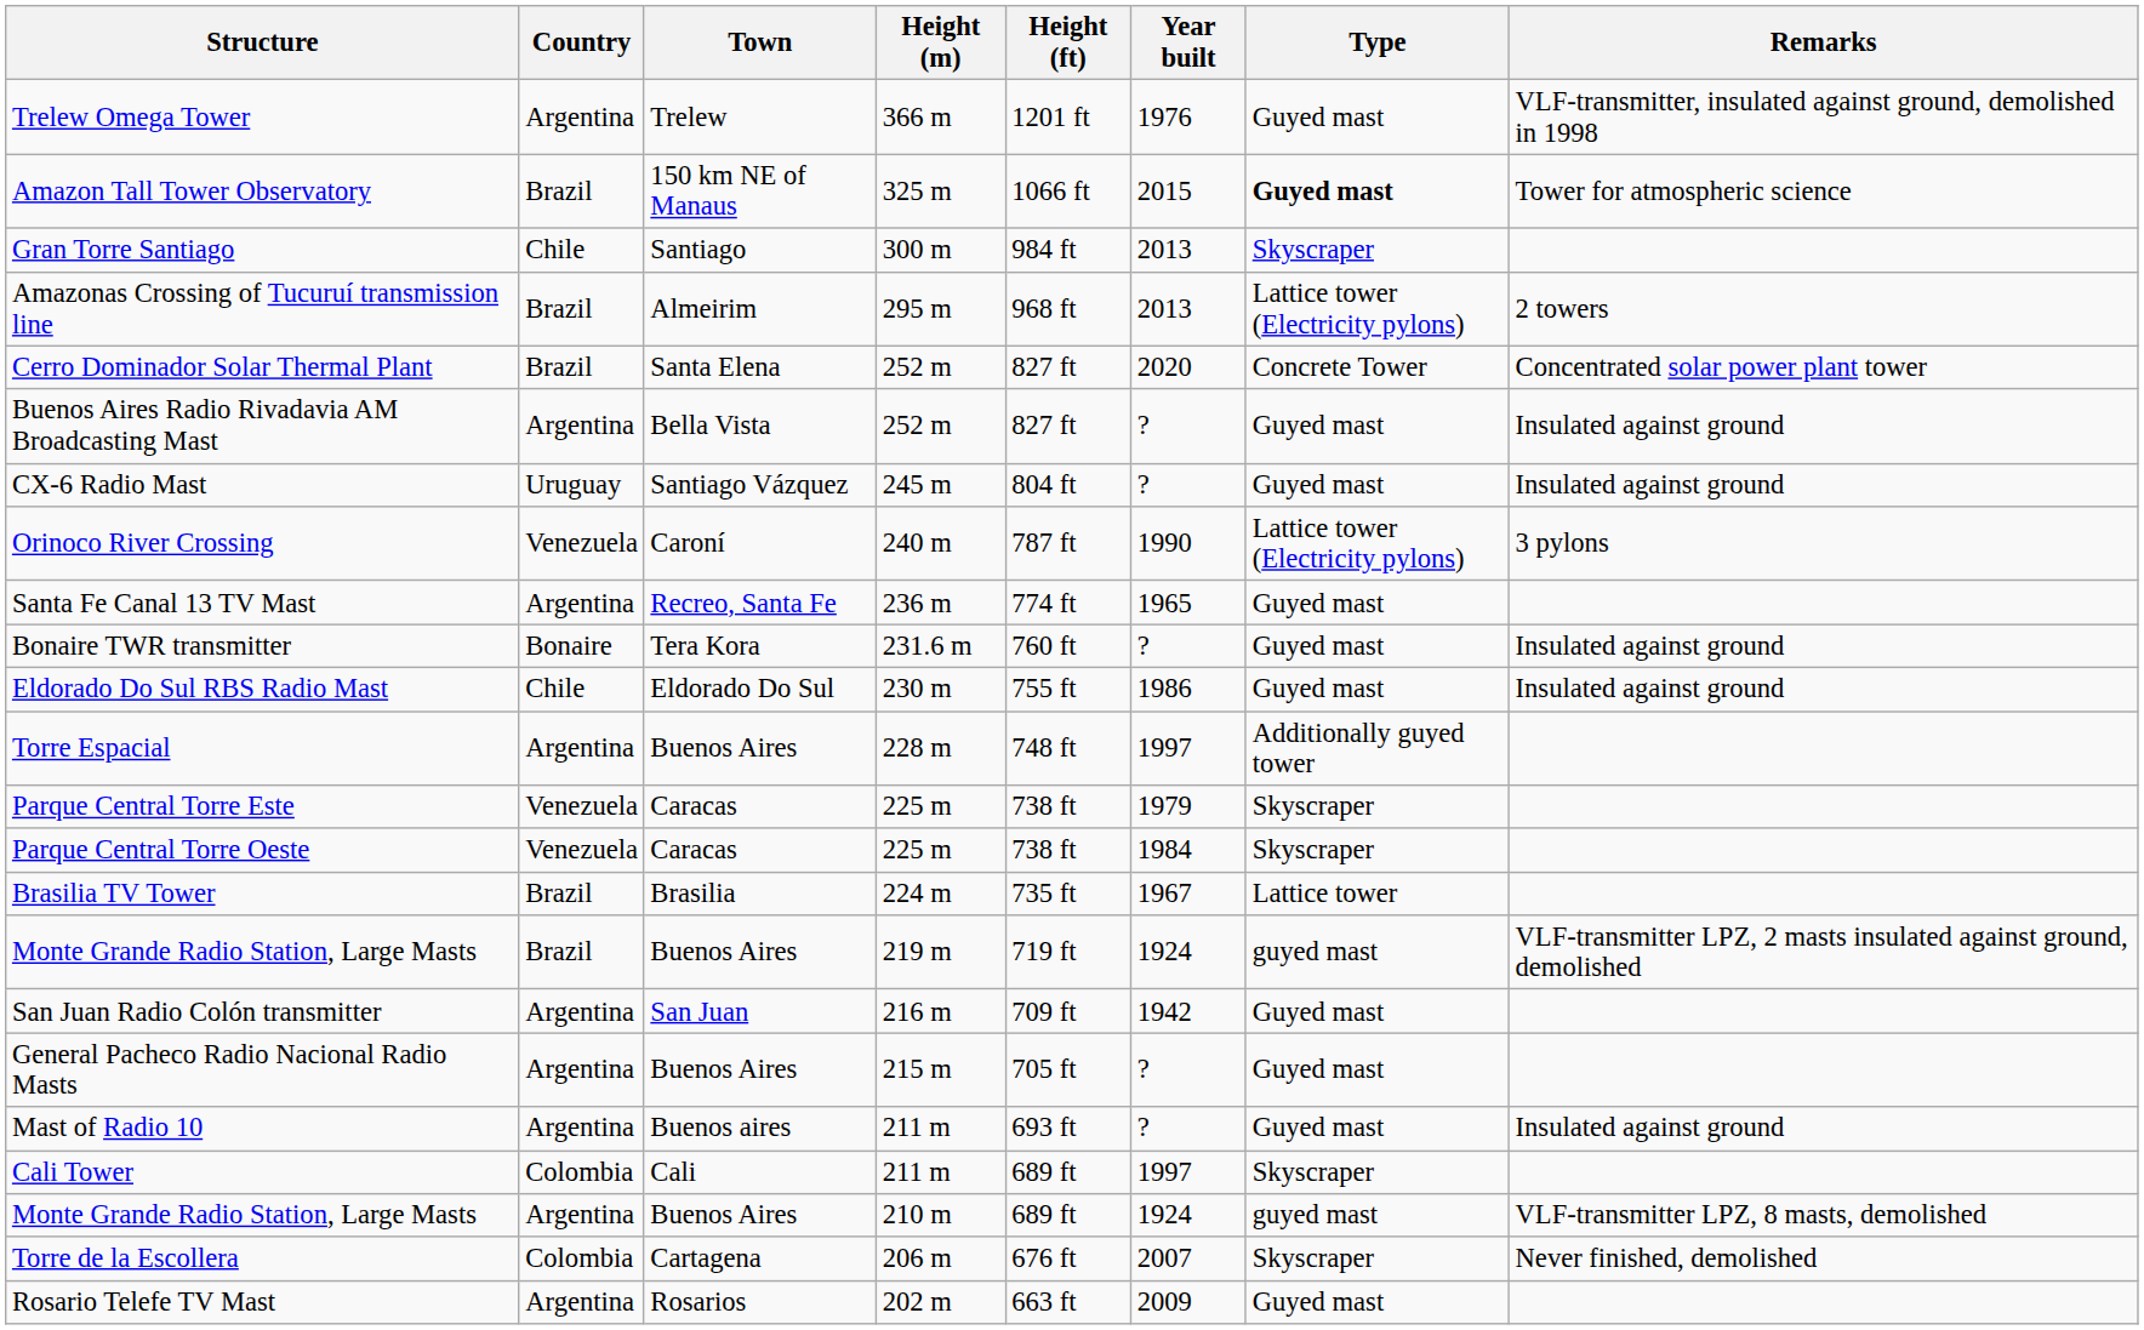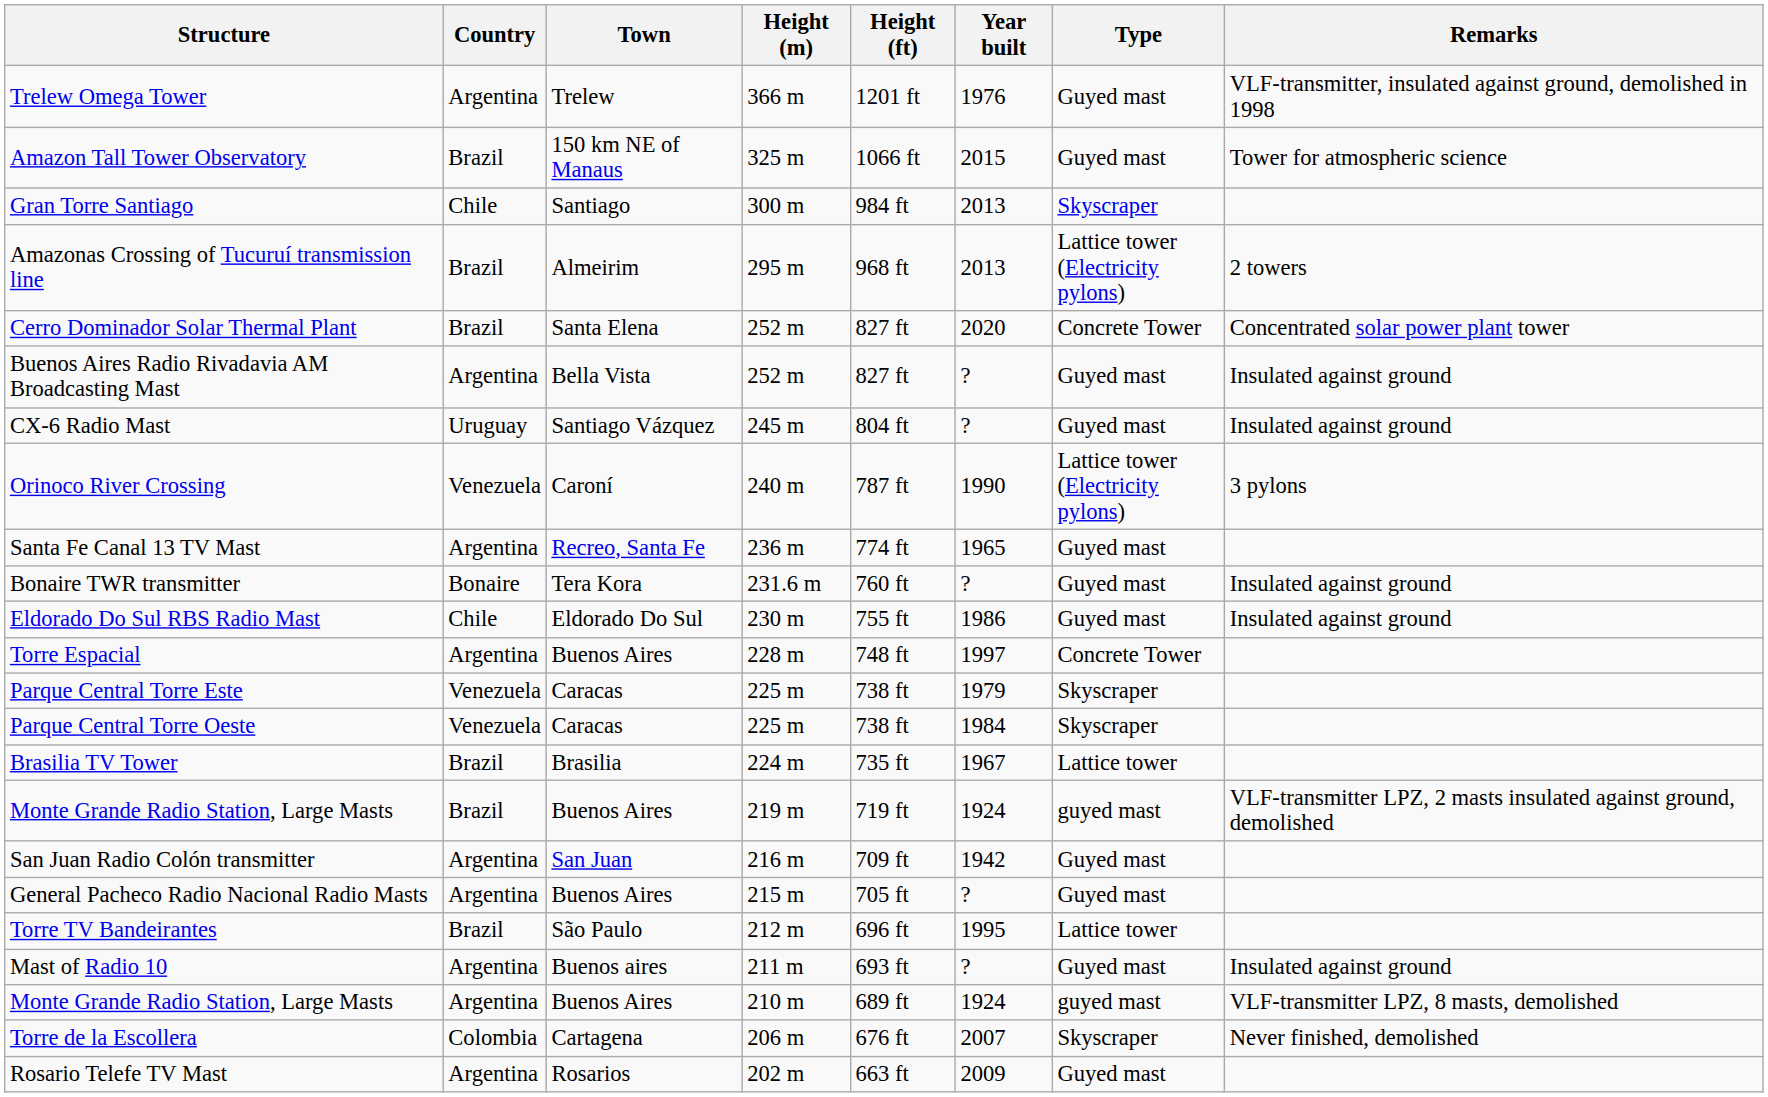 <table class="sortable wikitable">
 <tr>
 <th>Structure</th>
 <th>Country</th>
 <th>Town</th>
 <th>Height (m)</th>
 <th>Height (ft)</th>
 <th>Year built</th>
 <th>Type</th>
 <th class="unsortable">Remarks</th>
 </tr>
 <tr>
 <td><a href='#'>Trelew Omega Tower</a></td>
 <td>Argentina</td>
 <td>Trelew</td>
 <td>366 m</td>
 <td>1201 ft</td>
 <td>1976</td>
 <td>Guyed mast</td>
 <td>VLF-transmitter, insulated against ground, demolished in 1998</td>
 </tr>
 <tr>
 <td><a href='#'>Amazon Tall Tower Observatory</a></td>
 <td>Brazil</td>
 <td>150 km NE of <a href='#'>Manaus</a></td>
 <td>325 m</td>
 <td>1066 ft</td>
 <td>2015</td>
-<td><strong>Guyed mast</strong></td>
+<td>Guyed mast</td>
 <td>Tower for atmospheric science</td>
 </tr>
 <tr>
 <td><a href='#'>Gran Torre Santiago</a></td>
 <td>Chile</td>
 <td>Santiago</td>
 <td>300 m</td>
 <td>984 ft</td>
 <td>2013</td>
 <td><a href='#'>Skyscraper</a></td>
 <td></td>
 </tr>
 <tr>
 <td>Amazonas Crossing of <a href='#'>Tucuruí transmission line</a></td>
 <td>Brazil</td>
 <td>Almeirim</td>
 <td>295 m</td>
 <td>968 ft</td>
 <td>2013</td>
 <td>Lattice tower<br> (<a href='#'>Electricity pylons</a>)</td>
 <td>2 towers</td>
 </tr>
 <tr>
 <td><a href='#'>Cerro Dominador Solar Thermal Plant</a></td>
 <td>Brazil</td>
 <td>Santa Elena</td>
 <td>252 m</td>
 <td>827 ft</td>
 <td>2020</td>
 <td>Concrete Tower</td>
 <td>Concentrated <a href='#'>solar power plant</a> tower</td>
 </tr>
 <tr>
 <td>Buenos Aires Radio Rivadavia AM Broadcasting Mast</td>
 <td>Argentina</td>
 <td>Bella Vista</td>
 <td>252 m</td>
 <td>827 ft</td>
 <td>?</td>
 <td>Guyed mast</td>
 <td>Insulated against ground</td>
 </tr>
 <tr>
 <td>CX-6 Radio Mast</td>
 <td>Uruguay</td>
 <td>Santiago Vázquez</td>
 <td>245 m</td>
 <td>804 ft</td>
 <td>?</td>
 <td>Guyed mast</td>
 <td>Insulated against ground</td>
 </tr>
 <tr>
 <td><a href='#'>Orinoco River Crossing</a></td>
 <td>Venezuela</td>
 <td>Caroní</td>
 <td>240 m</td>
 <td>787 ft</td>
 <td>1990</td>
 <td>Lattice tower<br> (<a href='#'>Electricity pylons</a>)</td>
 <td>3 pylons</td>
 </tr>
 <tr>
 <td>Santa Fe Canal 13 TV Mast</td>
 <td>Argentina</td>
 <td><a href='#'>Recreo, Santa Fe</a></td>
 <td>236 m</td>
 <td>774 ft</td>
 <td>1965</td>
 <td>Guyed mast</td>
 <td></td>
 </tr>
 <tr>
 <td>Bonaire TWR transmitter</td>
 <td>Bonaire</td>
 <td>Tera Kora</td>
 <td>231.6 m</td>
 <td>760 ft</td>
 <td>?</td>
 <td>Guyed mast</td>
 <td>Insulated against ground</td>
 </tr>
 <tr>
 <td><a href='#'>Eldorado Do Sul RBS Radio Mast</a></td>
 <td>Chile</td>
 <td>Eldorado Do Sul</td>
 <td>230 m</td>
 <td>755 ft</td>
 <td>1986</td>
 <td>Guyed mast</td>
 <td>Insulated against ground</td>
 </tr>
 <tr>
 <td><a href='#'>Torre Espacial</a></td>
 <td>Argentina</td>
 <td>Buenos Aires</td>
 <td>228 m</td>
 <td>748 ft</td>
 <td>1997</td>
-<td>Additionally guyed tower</td>
+<td>Concrete Tower</td>
 <td></td>
 </tr>
 <tr>
 <td><a href='#'>Parque Central Torre Este</a></td>
 <td>Venezuela</td>
 <td>Caracas</td>
 <td>225 m</td>
 <td>738 ft</td>
 <td>1979</td>
 <td>Skyscraper</td>
 <td></td>
 </tr>
 <tr>
 <td><a href='#'>Parque Central Torre Oeste</a></td>
 <td>Venezuela</td>
 <td>Caracas</td>
 <td>225 m</td>
 <td>738 ft</td>
 <td>1984</td>
 <td>Skyscraper</td>
 <td></td>
 </tr>
 <tr>
 <td><a href='#'>Brasilia TV Tower</a></td>
 <td>Brazil</td>
 <td>Brasilia</td>
 <td>224 m</td>
 <td>735 ft</td>
 <td>1967</td>
 <td>Lattice tower</td>
 <td></td>
 </tr>
 <tr>
 <td><a href='#'>Monte Grande Radio Station</a>, Large Masts</td>
 <td>Brazil</td>
 <td>Buenos Aires</td>
 <td>219 m</td>
 <td>719 ft</td>
 <td>1924</td>
 <td>guyed mast</td>
 <td>VLF-transmitter LPZ, 2 masts insulated against ground, demolished</td>
 </tr>
 <tr>
 <td>San Juan Radio Colón transmitter</td>
 <td>Argentina</td>
 <td><a href='#'>San Juan</a></td>
 <td>216 m</td>
 <td>709 ft</td>
 <td>1942</td>
 <td>Guyed mast</td>
 <td></td>
 </tr>
 <tr>
 <td>General Pacheco Radio Nacional Radio Masts</td>
 <td>Argentina</td>
 <td>Buenos Aires</td>
 <td>215 m</td>
 <td>705 ft</td>
 <td>?</td>
 <td>Guyed mast</td>
 </tr>
 <tr>
+<td><a href='#'>Torre TV Bandeirantes</a></td>
+<td>Brazil</td>
+<td>São Paulo</td>
+<td>212 m</td>
+<td>696 ft</td>
+<td>1995</td>
+<td>Lattice tower</td>
+<td></td>
+</tr>
+<tr>
 <td>Mast of <a href='#'>Radio 10</a></td>
 <td>Argentina</td>
 <td>Buenos aires</td>
 <td>211 m</td>
 <td>693 ft</td>
 <td>?</td>
 <td>Guyed mast</td>
 <td>Insulated against ground</td>
-</tr>
-<tr>
-<td><a href='#'>Cali Tower</a></td>
-<td>Colombia</td>
-<td>Cali</td>
-<td>211 m</td>
-<td>689 ft</td>
-<td>1997</td>
-<td>Skyscraper</td>
-<td></td>
 </tr>
 <tr>
 <td><a href='#'>Monte Grande Radio Station</a>, Large Masts</td>
 <td>Argentina</td>
 <td>Buenos Aires</td>
 <td>210 m</td>
 <td>689 ft</td>
 <td>1924</td>
 <td>guyed mast</td>
 <td>VLF-transmitter LPZ, 8 masts, demolished</td>
 </tr>
 <tr>
 <td><a href='#'>Torre de la Escollera</a></td>
 <td>Colombia</td>
 <td>Cartagena</td>
 <td>206 m</td>
 <td>676 ft</td>
 <td>2007</td>
 <td>Skyscraper</td>
 <td>Never finished, demolished</td>
 </tr>
 <tr>
 <td>Rosario Telefe TV Mast</td>
 <td>Argentina</td>
 <td>Rosarios</td>
 <td>202 m</td>
 <td>663 ft</td>
 <td>2009</td>
 <td>Guyed mast</td>
 <td></td>
 </tr>
 </table>
